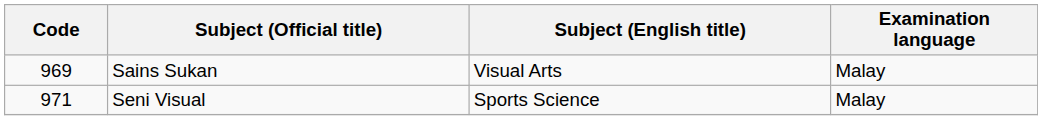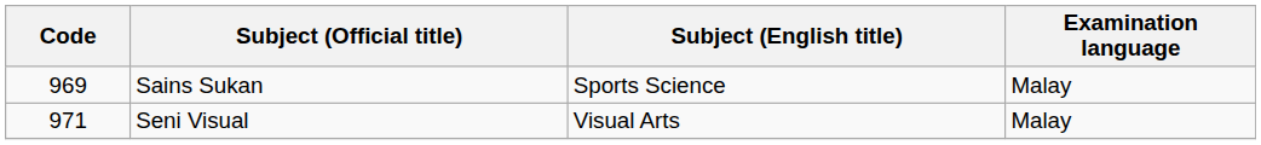 <table class="wikitable" width="100%">
 <tr>
 <th width="10%">Code</th>
 <th width="35%">Subject (Official title)</th>
 <th width="35%">Subject (English title)</th>
 <th width="20%">Examination language</th>
 </tr>
 <tr>
 <td valign="top" align="center">969</td>
 <td valign="top">Sains Sukan</td>
-<td valign="top">Visual Arts</td>
+<td valign="top">Sports Science</td>
 <td valign="top">Malay</td>
 </tr>
 <tr>
 <td valign="top" align="center">971</td>
 <td valign="top">Seni Visual</td>
-<td valign="top">Sports Science</td>
+<td valign="top">Visual Arts</td>
 <td valign="top">Malay</td>
 </tr>
 <tr>
 </tr>
 </table>
